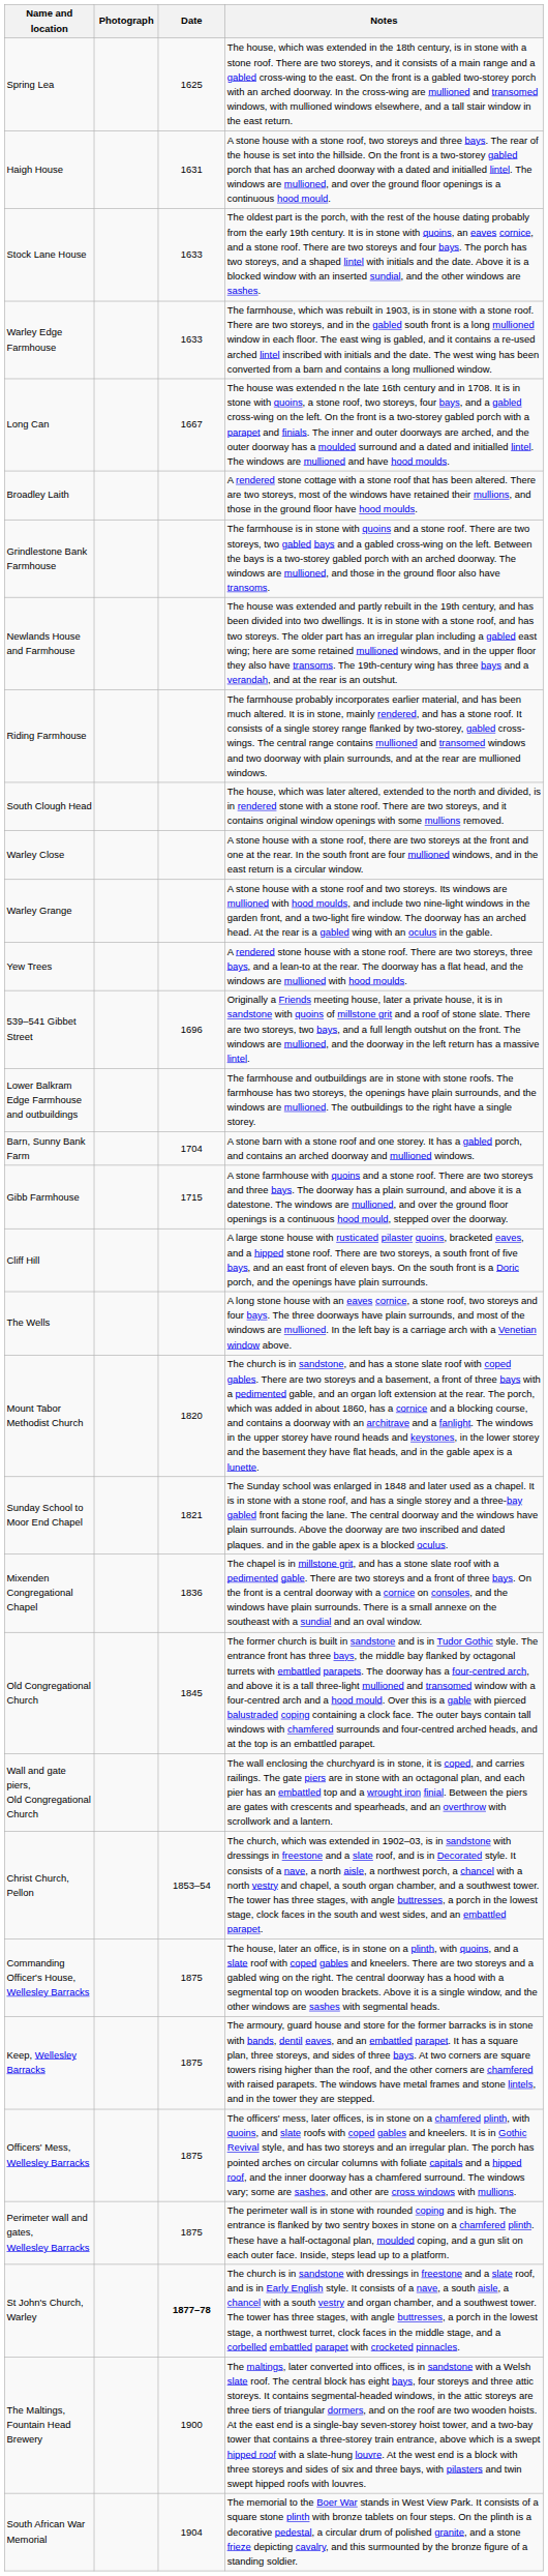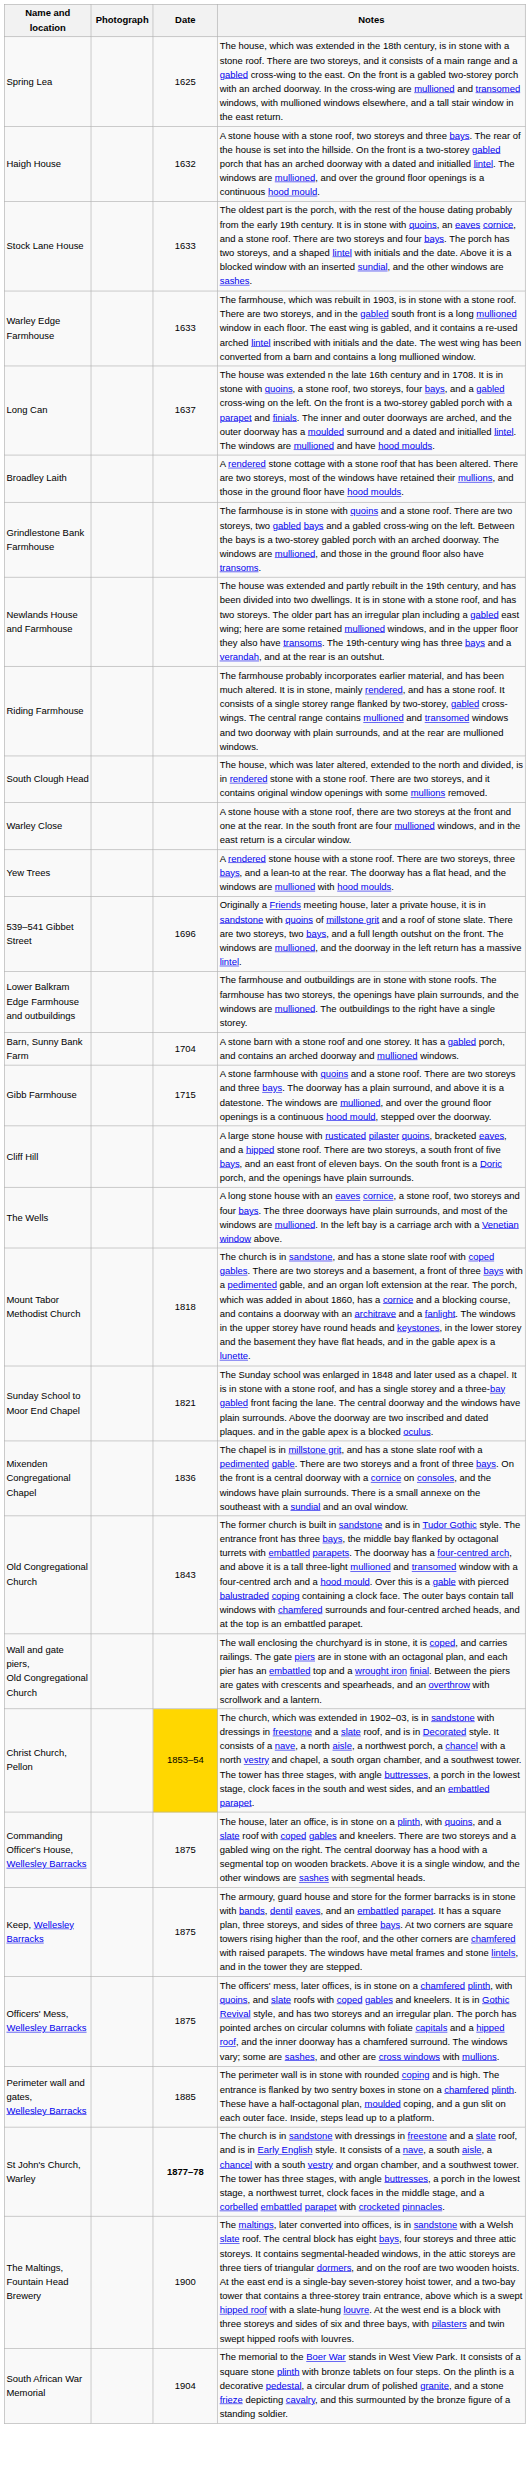 <table class="wikitable sortable plainrowheaders" style="width:100%; border:0px; text-align:left; line-height:150%">
 <tr>
 <th scope="col"  style="width:150px">Name and location</th>
 <th scope="col"  style="width:100px" class="unsortable">Photograph</th>
 <th scope="col"  style="width:120px">Date</th>
 <th scope="col"  style="width:650px" class="unsortable">Notes</th>
 </tr>
 <tr>
 <td>Spring Lea<br><small></small></td>
 <td></td>
 <td align="center">1625</td>
 <td>The house, which was extended in the 18th century, is in stone with a stone roof.  There are two storeys, and it consists of a main range and a <a href='#'>gabled</a> cross-wing to the east.  On the front is a gabled two-storey porch with an arched doorway.  In the cross-wing are <a href='#'>mullioned</a> and <a href='#'>transomed</a> windows, with mullioned windows elsewhere, and a tall stair window in the east return.</td>
 </tr>
 <tr>
 <td>Haigh House<br><small></small></td>
 <td></td>
-<td align="center">1631</td>
+<td align="center">1632</td>
 <td>A stone house with a stone roof, two storeys and three <a href='#'>bays</a>.  The rear of the house is set into the hillside.  On the front is a two-storey <a href='#'>gabled</a> porch that has an arched doorway with a dated and initialled <a href='#'>lintel</a>.  The windows are <a href='#'>mullioned</a>, and over the ground floor openings is a continuous <a href='#'>hood mould</a>.</td>
 </tr>
 <tr>
 <td>Stock Lane House<br><small></small></td>
 <td></td>
 <td align="center">1633</td>
 <td>The oldest part is the porch, with the rest of the house dating probably from the early 19th century.  It is in stone with <a href='#'>quoins</a>, an <a href='#'>eaves</a> <a href='#'>cornice</a>, and a stone roof.  There are two storeys and four <a href='#'>bays</a>.  The porch has two storeys, and a shaped <a href='#'>lintel</a> with initials and the date.  Above it is a blocked window with an inserted <a href='#'>sundial</a>, and the other windows are <a href='#'>sashes</a>.</td>
 </tr>
 <tr>
 <td>Warley Edge Farmhouse<br><small></small></td>
 <td></td>
 <td align="center">1633</td>
 <td>The farmhouse, which was rebuilt in 1903, is in stone with a stone roof.  There are two storeys, and in the <a href='#'>gabled</a> south front is a long <a href='#'>mullioned</a> window in each floor.  The east wing is gabled, and it contains a re-used arched <a href='#'>lintel</a> inscribed with initials and the date.  The west wing has been converted from a barn and contains a long mullioned window.</td>
 </tr>
 <tr>
 <td>Long Can<br><small></small></td>
 <td></td>
-<td align="center">1667</td>
+<td align="center">1637</td>
 <td>The house was extended n the late 16th century and in 1708.  It is in stone with <a href='#'>quoins</a>, a stone roof, two storeys, four <a href='#'>bays</a>, and a <a href='#'>gabled</a> cross-wing on the left.  On the front is a two-storey gabled porch with a <a href='#'>parapet</a> and <a href='#'>finials</a>.  The inner and outer doorways are arched, and the outer doorway has a <a href='#'>moulded</a> surround and a dated and initialled <a href='#'>lintel</a>.  The windows are <a href='#'>mullioned</a> and have <a href='#'>hood moulds</a>.</td>
 </tr>
 <tr>
 <td>Broadley Laith<br><small></small></td>
 <td></td>
 <td align="center"></td>
 <td>A <a href='#'>rendered</a> stone cottage with a stone roof that has been altered.  There are two storeys, most of the windows have retained their <a href='#'>mullions</a>, and those in the ground floor have <a href='#'>hood moulds</a>.</td>
 </tr>
 <tr>
 <td>Grindlestone Bank Farmhouse<br><small></small></td>
 <td></td>
 <td align="center"></td>
 <td>The farmhouse is in stone with <a href='#'>quoins</a> and a stone roof.  There are two storeys, two <a href='#'>gabled</a> <a href='#'>bays</a> and a gabled cross-wing on the left.  Between the bays is a two-storey gabled porch with an arched doorway.  The windows are <a href='#'>mullioned</a>, and those in the ground floor also have <a href='#'>transoms</a>.</td>
 </tr>
 <tr>
 <td>Newlands House and Farmhouse<br><small></small></td>
 <td></td>
 <td align="center"></td>
 <td>The house was extended and partly rebuilt in the 19th century, and has been divided into two dwellings.  It is in stone with a stone roof, and has two storeys.  The older part has an irregular plan including a <a href='#'>gabled</a> east wing; here are some retained <a href='#'>mullioned</a> windows, and in the upper floor they also have <a href='#'>transoms</a>.  The 19th-century wing has three <a href='#'>bays</a> and a <a href='#'>verandah</a>, and at the rear is an outshut.</td>
 </tr>
 <tr>
 <td>Riding Farmhouse<br><small></small></td>
 <td></td>
 <td align="center"></td>
 <td>The farmhouse probably incorporates earlier material, and has been much altered.  It is in stone, mainly <a href='#'>rendered</a>, and has a stone roof.  It consists of a single storey range flanked by two-storey, <a href='#'>gabled</a> cross-wings.  The central range contains <a href='#'>mullioned</a> and <a href='#'>transomed</a> windows and two doorway with plain surrounds, and at the rear are mullioned windows.</td>
 </tr>
 <tr>
 <td>South Clough Head<br><small></small></td>
 <td></td>
 <td align="center"></td>
 <td>The house, which was later altered, extended to the north and divided, is in <a href='#'>rendered</a> stone with a stone roof.  There are two storeys, and it contains original window openings with some <a href='#'>mullions</a> removed.</td>
 </tr>
 <tr>
 <td>Warley Close<br><small></small></td>
 <td></td>
 <td align="center"></td>
 <td>A stone house with a stone roof, there are two storeys at the front and one at the rear.  In the south front are four <a href='#'>mullioned</a> windows, and in the east return is a circular window.</td>
-</tr>
-<tr>
-<td>Warley Grange<br><small></small></td>
-<td></td>
-<td align="center"></td>
-<td>A stone house with a stone roof and two storeys.  Its windows are <a href='#'>mullioned</a> with <a href='#'>hood moulds</a>, and include two nine-light windows in the garden front, and a two-light fire window.  The doorway has an arched head. At the rear is a <a href='#'>gabled</a> wing with an <a href='#'>oculus</a> in the gable.</td>
 </tr>
 <tr>
 <td>Yew Trees<br><small></small></td>
 <td></td>
 <td align="center"></td>
 <td>A <a href='#'>rendered</a> stone house with a stone roof.  There are two storeys, three <a href='#'>bays</a>, and a lean-to at the rear.  The doorway has a flat head, and the windows are <a href='#'>mullioned</a> with <a href='#'>hood moulds</a>.</td>
 </tr>
 <tr>
 <td>539–541 Gibbet Street<br><small></small></td>
 <td></td>
 <td align="center">1696</td>
 <td>Originally a <a href='#'>Friends</a> meeting house, later a private house, it is in <a href='#'>sandstone</a> with <a href='#'>quoins</a> of <a href='#'>millstone grit</a> and a roof of stone slate.  There are two storeys, two <a href='#'>bays</a>, and a full length outshut on the front.  The windows are <a href='#'>mullioned</a>, and the doorway in the left return has a massive <a href='#'>lintel</a>.</td>
 </tr>
 <tr>
 <td>Lower Balkram Edge Farmhouse and outbuildings<br><small></small></td>
 <td></td>
 <td align="center"></td>
 <td>The farmhouse and outbuildings are in stone with stone roofs.  The farmhouse has two storeys, the openings have plain surrounds, and the windows are <a href='#'>mullioned</a>.  The outbuildings to the right have a single storey.</td>
 </tr>
 <tr>
 <td>Barn, Sunny Bank Farm<br><small></small></td>
 <td></td>
 <td align="center">1704</td>
 <td>A stone barn with a stone roof and one storey.  It has a <a href='#'>gabled</a> porch, and contains an arched doorway and <a href='#'>mullioned</a> windows.</td>
 </tr>
 <tr>
 <td>Gibb Farmhouse<br><small></small></td>
 <td></td>
 <td align="center">1715</td>
 <td>A stone farmhouse with <a href='#'>quoins</a> and a stone roof.  There are two storeys and three <a href='#'>bays</a>.  The doorway has a plain surround, and above it is a datestone.  The windows are <a href='#'>mullioned</a>, and over the ground floor openings is a continuous <a href='#'>hood mould</a>, stepped over the doorway.</td>
 </tr>
 <tr>
 <td>Cliff Hill<br><small></small></td>
 <td></td>
 <td align="center"></td>
 <td>A large stone house with <a href='#'>rusticated</a> <a href='#'>pilaster</a> <a href='#'>quoins</a>, bracketed <a href='#'>eaves</a>, and a <a href='#'>hipped</a> stone roof.  There are two storeys, a south front of five <a href='#'>bays</a>, and an east front of eleven bays.  On the south front is a <a href='#'>Doric</a> porch, and the openings have plain surrounds.</td>
 </tr>
 <tr>
 <td>The Wells<br><small></small></td>
 <td></td>
 <td align="center"></td>
 <td>A long stone house with an <a href='#'>eaves</a> <a href='#'>cornice</a>, a stone roof, two storeys and four <a href='#'>bays</a>.  The three doorways have plain surrounds, and most of the windows are <a href='#'>mullioned</a>.  In the left bay is a carriage arch with a <a href='#'>Venetian window</a> above.</td>
 </tr>
 <tr>
 <td>Mount Tabor Methodist Church<br><small></small></td>
 <td></td>
-<td align="center">1820</td>
+<td align="center">1818</td>
 <td>The church is in <a href='#'>sandstone</a>, and has a stone slate roof with <a href='#'>coped</a> <a href='#'>gables</a>.  There are two storeys and a basement, a front of three <a href='#'>bays</a> with a <a href='#'>pedimented</a> gable, and an organ loft extension at the rear.  The porch, which was added in about 1860, has a <a href='#'>cornice</a> and a blocking course, and contains a doorway with an <a href='#'>architrave</a> and a <a href='#'>fanlight</a>.  The windows in the upper storey have round heads and <a href='#'>keystones</a>, in the lower storey and the basement they have flat heads, and in the gable apex is a <a href='#'>lunette</a>.</td>
 </tr>
 <tr>
 <td>Sunday School to Moor End Chapel<br><small></small></td>
 <td></td>
 <td align="center">1821</td>
 <td>The Sunday school was enlarged in 1848 and later used as a chapel.  It is in stone with a stone roof, and has a single storey and a three-<a href='#'>bay</a> <a href='#'>gabled</a> front facing the lane.  The central doorway and the windows have plain surrounds.  Above the doorway are two inscribed and dated plaques. and in the gable apex is a blocked <a href='#'>oculus</a>.</td>
 </tr>
 <tr>
 <td>Mixenden Congregational Chapel<br><small></small></td>
 <td></td>
 <td align="center">1836</td>
 <td>The chapel is in <a href='#'>millstone grit</a>, and has a stone slate roof with a <a href='#'>pedimented</a> <a href='#'>gable</a>.  There are two storeys and a front of three <a href='#'>bays</a>.  On the front is a central doorway with a <a href='#'>cornice</a> on <a href='#'>consoles</a>, and the windows have plain surrounds.  There is a small annexe on the southeast with a <a href='#'>sundial</a> and an oval window.</td>
 </tr>
 <tr>
 <td>Old Congregational Church<br><small></small></td>
 <td></td>
-<td align="center">1845</td>
+<td align="center">1843</td>
 <td>The former church is built in <a href='#'>sandstone</a> and is in <a href='#'>Tudor Gothic</a> style.  The entrance front has three <a href='#'>bays</a>, the middle bay flanked by octagonal turrets with <a href='#'>embattled</a> <a href='#'>parapets</a>.  The doorway has a <a href='#'>four-centred arch</a>, and above it is a tall three-light <a href='#'>mullioned</a> and <a href='#'>transomed</a> window with a four-centred arch and a <a href='#'>hood mould</a>.  Over this is a <a href='#'>gable</a> with pierced <a href='#'>balustraded</a> <a href='#'>coping</a> containing a clock face.  The outer bays contain tall windows with <a href='#'>chamfered</a> surrounds and four-centred arched heads, and at the top is an embattled parapet.</td>
 </tr>
 <tr>
 <td>Wall and gate piers,<br>Old Congregational Church<br><small></small></td>
 <td></td>
 <td align="center"></td>
 <td>The wall enclosing the churchyard is in stone, it is <a href='#'>coped</a>, and carries railings.  The gate <a href='#'>piers</a> are in stone with an octagonal plan, and each pier has an <a href='#'>embattled</a> top and a <a href='#'>wrought iron</a> <a href='#'>finial</a>.  Between the piers are gates with crescents and spearheads, and an <a href='#'>overthrow</a> with scrollwork and a lantern.</td>
 </tr>
 <tr>
 <td>Christ Church, Pellon<br><small></small></td>
 <td></td>
-<td align="center">1853–54</td>
+<td align="center" style="background: gold;">1853–54</td>
 <td>The church, which was extended in 1902–03, is in <a href='#'>sandstone</a> with dressings in <a href='#'>freestone</a> and a <a href='#'>slate</a> roof, and is in <a href='#'>Decorated</a> style.  It consists of a <a href='#'>nave</a>, a north <a href='#'>aisle</a>, a northwest porch, a <a href='#'>chancel</a> with a north <a href='#'>vestry</a> and chapel, a south organ chamber, and a southwest tower.  The tower has three stages, with angle <a href='#'>buttresses</a>, a porch in the lowest stage, clock faces in the south and west sides, and an <a href='#'>embattled</a> <a href='#'>parapet</a>.</td>
 </tr>
 <tr>
 <td>Commanding Officer's House, <a href='#'>Wellesley Barracks</a><br><small></small></td>
 <td></td>
 <td align="center">1875</td>
 <td>The house, later an office, is in stone on a <a href='#'>plinth</a>, with <a href='#'>quoins</a>, and a <a href='#'>slate</a> roof with <a href='#'>coped</a> <a href='#'>gables</a> and kneelers.  There are two storeys and a gabled wing on the right.  The central doorway has a hood with a segmental top on wooden brackets.  Above it is a single window, and the other windows are <a href='#'>sashes</a> with segmental heads.</td>
 </tr>
 <tr>
 <td>Keep, <a href='#'>Wellesley Barracks</a><br><small></small></td>
 <td></td>
 <td align="center">1875</td>
 <td>The armoury, guard house and store for the former barracks is in stone with <a href='#'>bands</a>, <a href='#'>dentil</a> <a href='#'>eaves</a>, and an <a href='#'>embattled</a> <a href='#'>parapet</a>.  It has a square plan, three storeys, and sides of three <a href='#'>bays</a>.  At two corners are square towers rising higher than the roof, and the other corners are <a href='#'>chamfered</a> with raised parapets.  The windows have metal frames and stone <a href='#'>lintels</a>, and in the tower they are stepped.</td>
 </tr>
 <tr>
 <td>Officers' Mess,<br><a href='#'>Wellesley Barracks</a><br><small></small></td>
 <td></td>
 <td align="center">1875</td>
 <td>The officers' mess, later offices, is in stone on a <a href='#'>chamfered</a> <a href='#'>plinth</a>, with <a href='#'>quoins</a>, and <a href='#'>slate</a> roofs with <a href='#'>coped</a> <a href='#'>gables</a> and kneelers.  It is in <a href='#'>Gothic Revival</a> style, and has two storeys and an irregular plan.  The porch has pointed arches on circular columns with foliate <a href='#'>capitals</a> and a <a href='#'>hipped roof</a>, and the inner doorway has a chamfered surround.  The windows vary; some are <a href='#'>sashes</a>, and other are <a href='#'>cross windows</a> with <a href='#'>mullions</a>.</td>
 </tr>
 <tr>
 <td>Perimeter wall and gates,<br><a href='#'>Wellesley Barracks</a><br><small></small></td>
 <td></td>
-<td align="center">1875</td>
+<td align="center">1885</td>
 <td>The perimeter wall is in stone with rounded <a href='#'>coping</a> and is  high.  The entrance is flanked by two sentry boxes in stone on a <a href='#'>chamfered</a> <a href='#'>plinth</a>.  These have a half-octagonal plan, <a href='#'>moulded</a> coping, and a gun slit on each outer face.  Inside, steps lead up to a platform.</td>
 </tr>
 <tr>
 <td>St John's Church, Warley<br><small></small></td>
 <td></td>
 <td align="center"><strong>1877–78</strong></td>
 <td>The church is in <a href='#'>sandstone</a> with dressings in <a href='#'>freestone</a> and a <a href='#'>slate</a> roof, and is in <a href='#'>Early English</a> style.  It consists of a <a href='#'>nave</a>, a south <a href='#'>aisle</a>, a <a href='#'>chancel</a> with a south <a href='#'>vestry</a> and organ chamber, and a southwest tower.  The tower has three stages, with angle <a href='#'>buttresses</a>, a porch in the lowest stage, a northwest turret, clock faces in the middle stage, and a <a href='#'>corbelled</a> <a href='#'>embattled</a> <a href='#'>parapet</a> with <a href='#'>crocketed</a> <a href='#'>pinnacles</a>.</td>
 </tr>
 <tr>
 <td>The Maltings,<br>Fountain Head Brewery<br><small></small></td>
 <td></td>
 <td align="center">1900</td>
 <td>The <a href='#'>maltings</a>, later converted into offices, is in <a href='#'>sandstone</a> with a Welsh <a href='#'>slate</a> roof.  The central block has eight <a href='#'>bays</a>, four storeys and three attic storeys.  It contains segmental-headed windows, in the attic storeys are three tiers of triangular <a href='#'>dormers</a>, and on the roof are two wooden hoists.  At the east end is a single-bay seven-storey hoist tower, and a two-bay tower that contains a three-storey train entrance, above which is a swept <a href='#'>hipped roof</a> with a slate-hung <a href='#'>louvre</a>.  At the west end is a block with three storeys and sides of six and three bays, with <a href='#'>pilasters</a> and twin swept hipped roofs with louvres.</td>
 </tr>
 <tr>
 <td>South African War Memorial<br><small></small></td>
 <td></td>
 <td align="center">1904</td>
 <td>The memorial to the <a href='#'>Boer War</a> stands in West View Park.  It consists of a square stone <a href='#'>plinth</a> with bronze tablets on four steps.  On the plinth is a decorative <a href='#'>pedestal</a>, a circular drum of polished <a href='#'>granite</a>, and a stone <a href='#'>frieze</a> depicting <a href='#'>cavalry</a>, and this surmounted by the bronze figure of a standing soldier.</td>
 </tr>
 <tr>
 </tr>
 </table>
